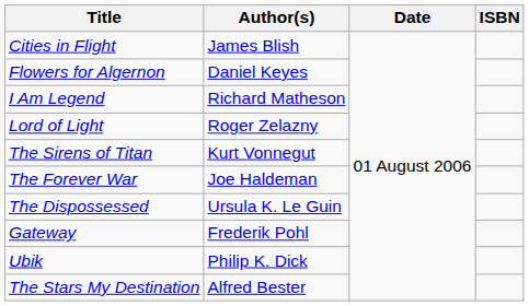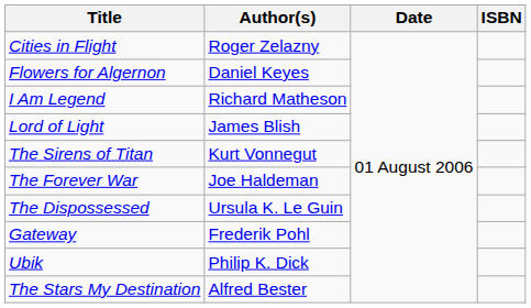 <table class="wikitable">
 <tr>
 <th>Title</th>
 <th>Author(s)</th>
 <th>Date</th>
 <th>ISBN</th>
 </tr>
 <tr>
 <td><em><a href='#'>Cities in Flight</a></em></td>
-<td><a href='#'>James Blish</a></td>
+<td><a href='#'>Roger Zelazny</a></td>
 <td rowspan="10">01 August 2006</td>
 <td></td>
 </tr>
 <tr>
 <td><em><a href='#'>Flowers for Algernon</a></em></td>
 <td><a href='#'>Daniel Keyes</a></td>
 <td></td>
 </tr>
 <tr>
 <td><em><a href='#'>I Am Legend</a></em></td>
 <td><a href='#'>Richard Matheson</a></td>
 <td></td>
 </tr>
 <tr>
 <td><em><a href='#'>Lord of Light</a></em></td>
-<td><a href='#'>Roger Zelazny</a></td>
+<td><a href='#'>James Blish</a></td>
 <td></td>
 </tr>
 <tr>
 <td><em><a href='#'>The Sirens of Titan</a></em></td>
 <td><a href='#'>Kurt Vonnegut</a></td>
 <td></td>
 </tr>
 <tr>
 <td><em><a href='#'>The Forever War</a></em></td>
 <td><a href='#'>Joe Haldeman</a></td>
 <td></td>
 </tr>
 <tr>
 <td><em><a href='#'>The Dispossessed</a></em></td>
 <td><a href='#'>Ursula K. Le Guin</a></td>
 <td></td>
 </tr>
 <tr>
 <td><em><a href='#'>Gateway</a></em></td>
 <td><a href='#'>Frederik Pohl</a></td>
 <td></td>
 </tr>
 <tr>
 <td><em><a href='#'>Ubik</a></em></td>
 <td><a href='#'>Philip K. Dick</a></td>
 <td></td>
 </tr>
 <tr>
 <td><em><a href='#'>The Stars My Destination</a></em></td>
 <td><a href='#'>Alfred Bester</a></td>
 <td></td>
 </tr>
 </table>
